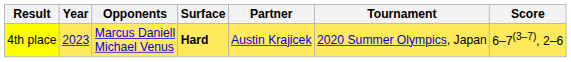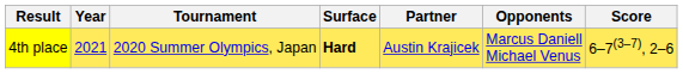 <table class="sortable wikitable">
 <tr>
 <th>Result</th>
 <th>Year</th>
-<th>Opponents</th>
+<th>Tournament</th>
 <th>Surface</th>
 <th>Partner</th>
-<th>Tournament</th>
+<th>Opponents</th>
 <th class=unsortable>Score</th>
 </tr>
 <tr bgcolor=FFEA5C>
 <td bgcolor=yellow>4th place</td>
-<td><a href='#'>2023</a></td>
-<td> <a href='#'>Marcus Daniell</a> <br> <a href='#'>Michael Venus</a></td>
+<td><a href='#'>2021</a></td>
+<td><a href='#'>2020 Summer Olympics</a>, Japan</td>
 <td><strong>Hard</strong></td>
 <td> <a href='#'>Austin Krajicek</a></td>
-<td><a href='#'>2020 Summer Olympics</a>, Japan</td>
+<td> <a href='#'>Marcus Daniell</a> <br> <a href='#'>Michael Venus</a></td>
 <td>6–7<sup>(3–7)</sup>, 2–6</td>
 </tr>
 </table>
